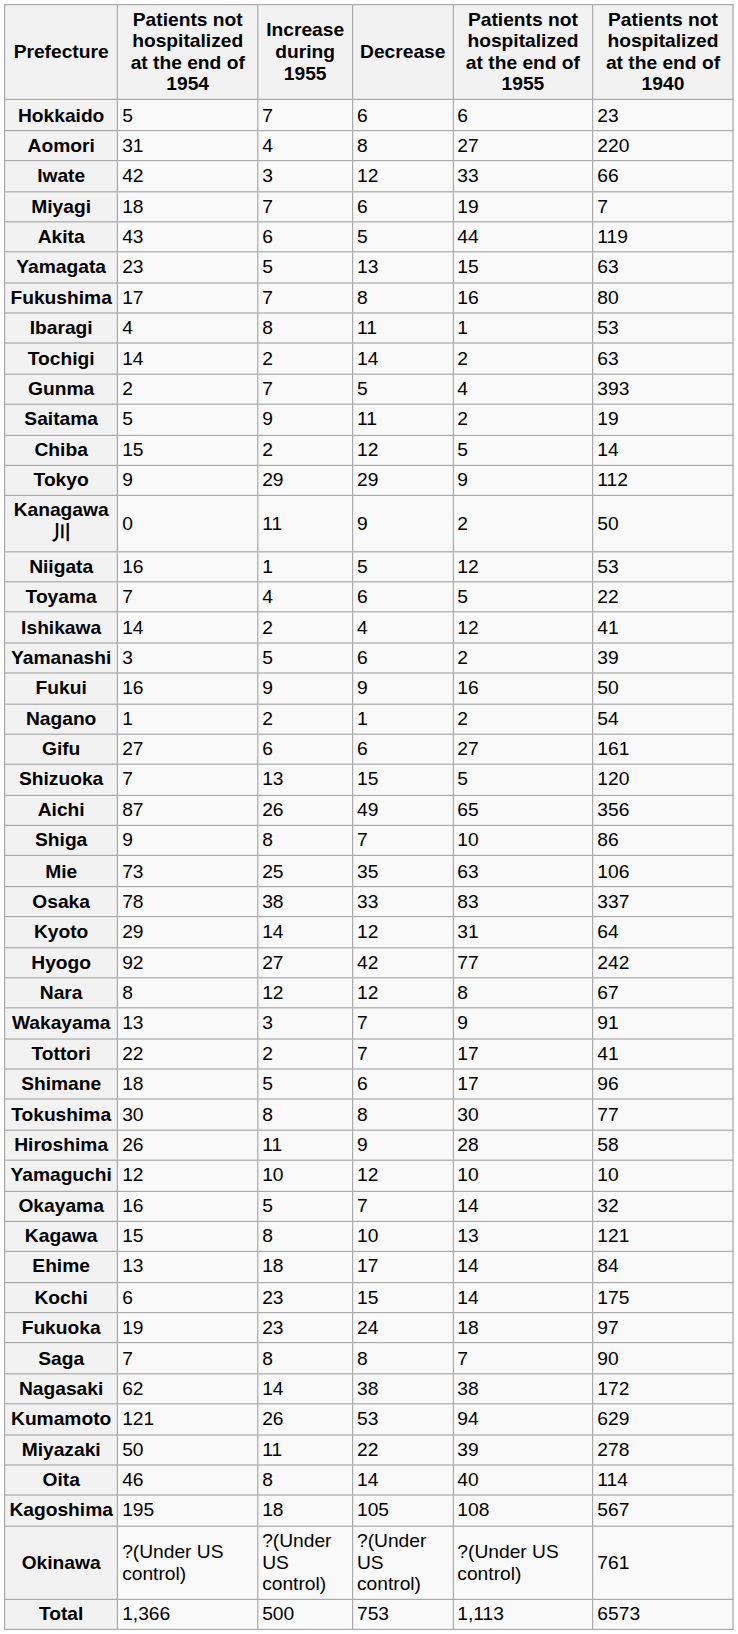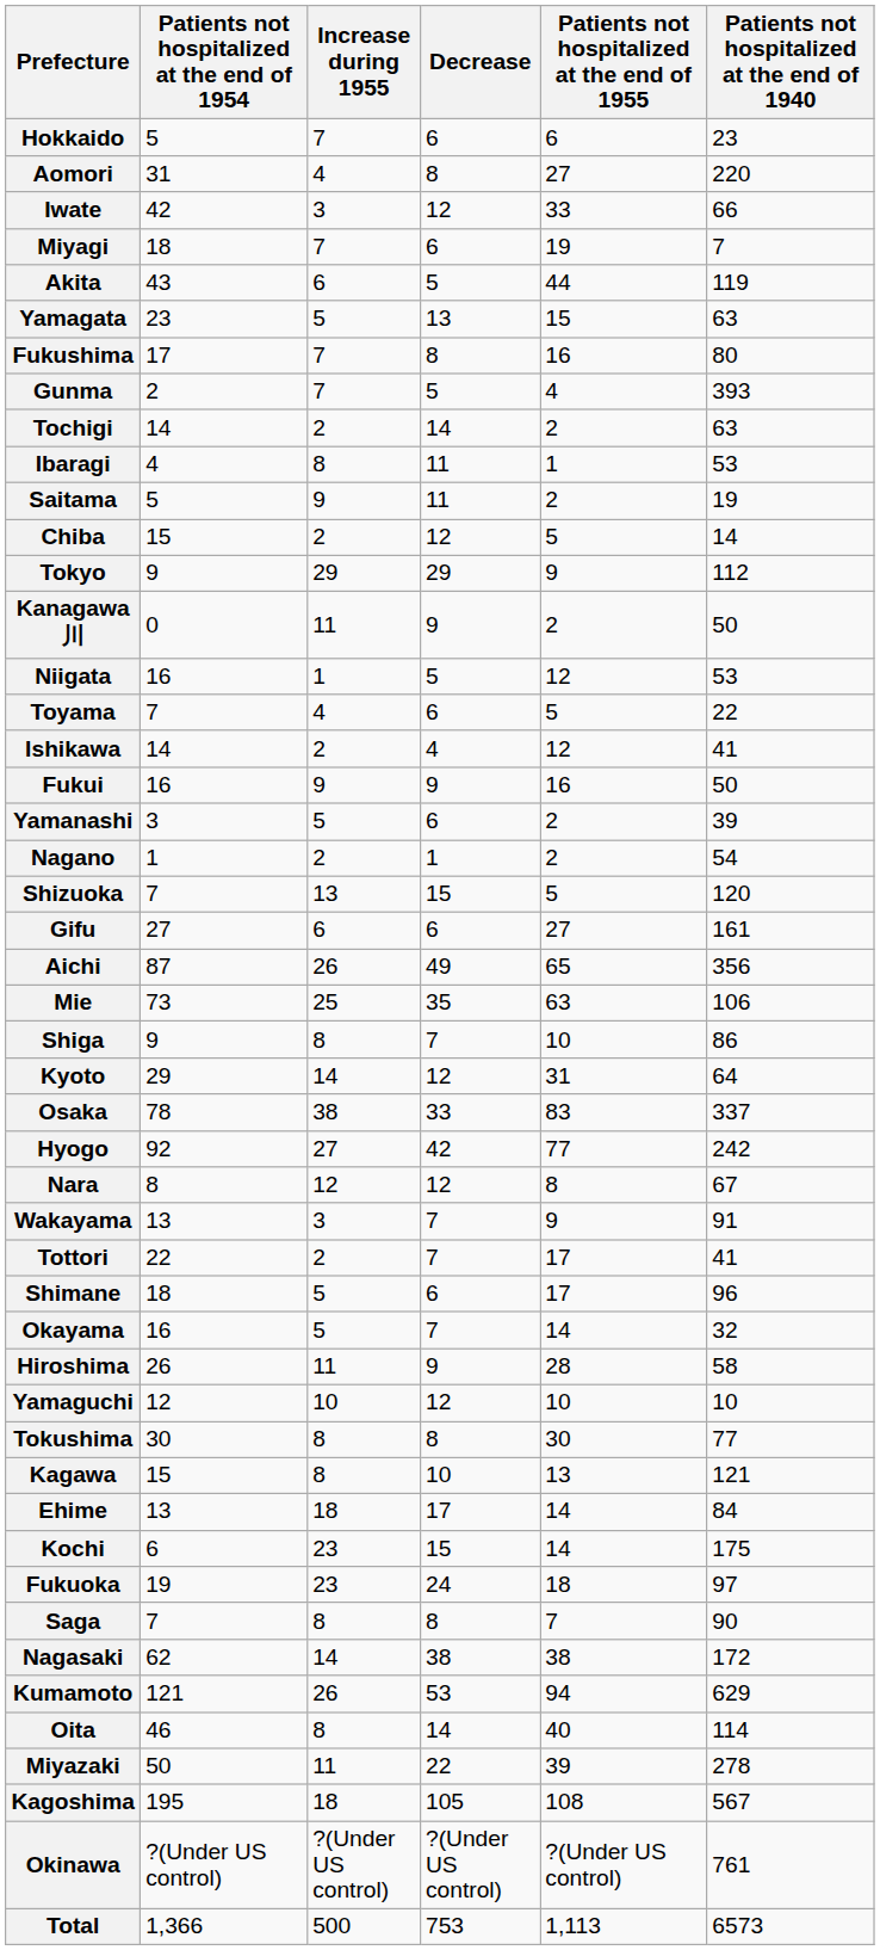 <table class="wikitable">
 <tr>
 <th>Prefecture</th>
 <th>Patients not hospitalized at the end of 1954</th>
 <th>Increase during 1955</th>
 <th>Decrease</th>
 <th>Patients not hospitalized at the end of 1955</th>
 <th>Patients not hospitalized at the end of 1940</th>
 </tr>
 <tr>
 <th>Hokkaido</th>
 <td>5</td>
 <td>7</td>
 <td>6</td>
 <td>6</td>
 <td>23</td>
 </tr>
 <tr>
 <th>Aomori</th>
 <td>31</td>
 <td>4</td>
 <td>8</td>
 <td>27</td>
 <td>220</td>
 </tr>
 <tr>
 <th>Iwate</th>
 <td>42</td>
 <td>3</td>
 <td>12</td>
 <td>33</td>
 <td>66</td>
 </tr>
 <tr>
 <th>Miyagi</th>
 <td>18</td>
 <td>7</td>
 <td>6</td>
 <td>19</td>
 <td>7</td>
 </tr>
 <tr>
 <th>Akita</th>
 <td>43</td>
 <td>6</td>
 <td>5</td>
 <td>44</td>
 <td>119</td>
 </tr>
 <tr>
 <th>Yamagata</th>
 <td>23</td>
 <td>5</td>
 <td>13</td>
 <td>15</td>
 <td>63</td>
 </tr>
 <tr>
 <th>Fukushima</th>
 <td>17</td>
 <td>7</td>
 <td>8</td>
 <td>16</td>
 <td>80</td>
 </tr>
 <tr>
-<th>Ibaragi</th>
+<th>Gunma</th>
+<td>2</td>
+<td>7</td>
+<td>5</td>
 <td>4</td>
-<td>8</td>
-<td>11</td>
-<td>1</td>
-<td>53</td>
+<td>393</td>
 </tr>
 <tr>
 <th>Tochigi</th>
 <td>14</td>
 <td>2</td>
 <td>14</td>
 <td>2</td>
 <td>63</td>
 </tr>
 <tr>
-<th>Gunma</th>
-<td>2</td>
-<td>7</td>
-<td>5</td>
+<th>Ibaragi</th>
 <td>4</td>
-<td>393</td>
+<td>8</td>
+<td>11</td>
+<td>1</td>
+<td>53</td>
 </tr>
 <tr>
 <th>Saitama</th>
 <td>5</td>
 <td>9</td>
 <td>11</td>
 <td>2</td>
 <td>19</td>
 </tr>
 <tr>
 <th>Chiba</th>
 <td>15</td>
 <td>2</td>
 <td>12</td>
 <td>5</td>
 <td>14</td>
 </tr>
 <tr>
 <th>Tokyo</th>
 <td>9</td>
 <td>29</td>
 <td>29</td>
 <td>9</td>
 <td>112</td>
 </tr>
 <tr>
 <th>Kanagawa川</th>
 <td>0</td>
 <td>11</td>
 <td>9</td>
 <td>2</td>
 <td>50</td>
 </tr>
 <tr>
 <th>Niigata</th>
 <td>16</td>
 <td>1</td>
 <td>5</td>
 <td>12</td>
 <td>53</td>
 </tr>
 <tr>
 <th>Toyama</th>
 <td>7</td>
 <td>4</td>
 <td>6</td>
 <td>5</td>
 <td>22</td>
 </tr>
 <tr>
 <th>Ishikawa</th>
 <td>14</td>
 <td>2</td>
 <td>4</td>
 <td>12</td>
 <td>41</td>
 </tr>
 <tr>
+<th>Fukui</th>
+<td>16</td>
+<td>9</td>
+<td>9</td>
+<td>16</td>
+<td>50</td>
+</tr>
+<tr>
 <th>Yamanashi</th>
 <td>3</td>
 <td>5</td>
 <td>6</td>
 <td>2</td>
 <td>39</td>
-</tr>
-<tr>
-<th>Fukui</th>
-<td>16</td>
-<td>9</td>
-<td>9</td>
-<td>16</td>
-<td>50</td>
 </tr>
 <tr>
 <th>Nagano</th>
 <td>1</td>
 <td>2</td>
 <td>1</td>
 <td>2</td>
 <td>54</td>
 </tr>
 <tr>
+<th>Shizuoka</th>
+<td>7</td>
+<td>13</td>
+<td>15</td>
+<td>5</td>
+<td>120</td>
+</tr>
+<tr>
 <th>Gifu</th>
 <td>27</td>
 <td>6</td>
 <td>6</td>
 <td>27</td>
 <td>161</td>
-</tr>
-<tr>
-<th>Shizuoka</th>
-<td>7</td>
-<td>13</td>
-<td>15</td>
-<td>5</td>
-<td>120</td>
 </tr>
 <tr>
 <th>Aichi</th>
 <td>87</td>
 <td>26</td>
 <td>49</td>
 <td>65</td>
 <td>356</td>
 </tr>
 <tr>
+<th>Mie</th>
+<td>73</td>
+<td>25</td>
+<td>35</td>
+<td>63</td>
+<td>106</td>
+</tr>
+<tr>
 <th>Shiga</th>
 <td>9</td>
 <td>8</td>
 <td>7</td>
 <td>10</td>
 <td>86</td>
 </tr>
 <tr>
-<th>Mie</th>
-<td>73</td>
-<td>25</td>
-<td>35</td>
-<td>63</td>
-<td>106</td>
+<th>Kyoto</th>
+<td>29</td>
+<td>14</td>
+<td>12</td>
+<td>31</td>
+<td>64</td>
 </tr>
 <tr>
 <th>Osaka</th>
 <td>78</td>
 <td>38</td>
 <td>33</td>
 <td>83</td>
 <td>337</td>
-</tr>
-<tr>
-<th>Kyoto</th>
-<td>29</td>
-<td>14</td>
-<td>12</td>
-<td>31</td>
-<td>64</td>
 </tr>
 <tr>
 <th>Hyogo</th>
 <td>92</td>
 <td>27</td>
 <td>42</td>
 <td>77</td>
 <td>242</td>
 </tr>
 <tr>
 <th>Nara</th>
 <td>8</td>
 <td>12</td>
 <td>12</td>
 <td>8</td>
 <td>67</td>
 </tr>
 <tr>
 <th>Wakayama</th>
 <td>13</td>
 <td>3</td>
 <td>7</td>
 <td>9</td>
 <td>91</td>
 </tr>
 <tr>
 <th>Tottori</th>
 <td>22</td>
 <td>2</td>
 <td>7</td>
 <td>17</td>
 <td>41</td>
 </tr>
 <tr>
 <th>Shimane</th>
 <td>18</td>
 <td>5</td>
 <td>6</td>
 <td>17</td>
 <td>96</td>
 </tr>
 <tr>
-<th>Tokushima</th>
-<td>30</td>
-<td>8</td>
-<td>8</td>
-<td>30</td>
-<td>77</td>
+<th>Okayama</th>
+<td>16</td>
+<td>5</td>
+<td>7</td>
+<td>14</td>
+<td>32</td>
 </tr>
 <tr>
 <th>Hiroshima</th>
 <td>26</td>
 <td>11</td>
 <td>9</td>
 <td>28</td>
 <td>58</td>
 </tr>
 <tr>
 <th>Yamaguchi</th>
 <td>12</td>
 <td>10</td>
 <td>12</td>
 <td>10</td>
 <td>10</td>
 </tr>
 <tr>
-<th>Okayama</th>
-<td>16</td>
-<td>5</td>
-<td>7</td>
-<td>14</td>
-<td>32</td>
+<th>Tokushima</th>
+<td>30</td>
+<td>8</td>
+<td>8</td>
+<td>30</td>
+<td>77</td>
 </tr>
 <tr>
 <th>Kagawa</th>
 <td>15</td>
 <td>8</td>
 <td>10</td>
 <td>13</td>
 <td>121</td>
 </tr>
 <tr>
 <th>Ehime</th>
 <td>13</td>
 <td>18</td>
 <td>17</td>
 <td>14</td>
 <td>84</td>
 </tr>
 <tr>
 <th>Kochi</th>
 <td>6</td>
 <td>23</td>
 <td>15</td>
 <td>14</td>
 <td>175</td>
 </tr>
 <tr>
 <th>Fukuoka</th>
 <td>19</td>
 <td>23</td>
 <td>24</td>
 <td>18</td>
 <td>97</td>
 </tr>
 <tr>
 <th>Saga</th>
 <td>7</td>
 <td>8</td>
 <td>8</td>
 <td>7</td>
 <td>90</td>
 </tr>
 <tr>
 <th>Nagasaki</th>
 <td>62</td>
 <td>14</td>
 <td>38</td>
 <td>38</td>
 <td>172</td>
 </tr>
 <tr>
 <th>Kumamoto</th>
 <td>121</td>
 <td>26</td>
 <td>53</td>
 <td>94</td>
 <td>629</td>
 </tr>
 <tr>
+<th>Oita</th>
+<td>46</td>
+<td>8</td>
+<td>14</td>
+<td>40</td>
+<td>114</td>
+</tr>
+<tr>
 <th>Miyazaki</th>
 <td>50</td>
 <td>11</td>
 <td>22</td>
 <td>39</td>
 <td>278</td>
-</tr>
-<tr>
-<th>Oita</th>
-<td>46</td>
-<td>8</td>
-<td>14</td>
-<td>40</td>
-<td>114</td>
 </tr>
 <tr>
 <th>Kagoshima</th>
 <td>195</td>
 <td>18</td>
 <td>105</td>
 <td>108</td>
 <td>567</td>
 </tr>
 <tr>
 <th>Okinawa</th>
 <td>?(Under US control)</td>
 <td>?(Under US control)</td>
 <td>?(Under US control)</td>
 <td>?(Under US control)</td>
 <td>761</td>
 </tr>
 <tr>
 <th>Total</th>
 <td>1,366</td>
 <td>500</td>
 <td>753</td>
 <td>1,113</td>
 <td>6573</td>
 </tr>
 </table>
